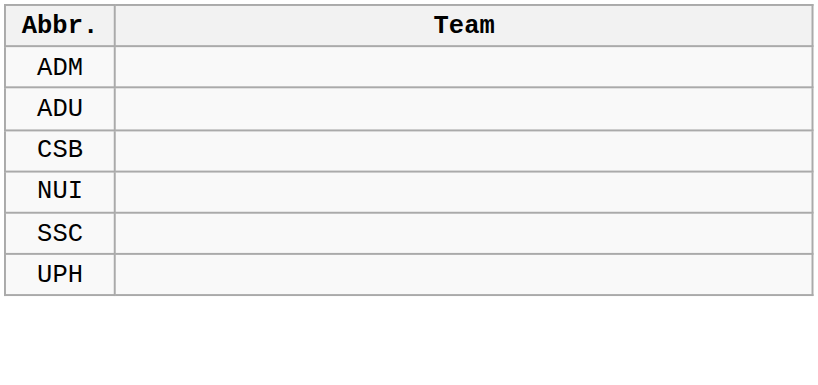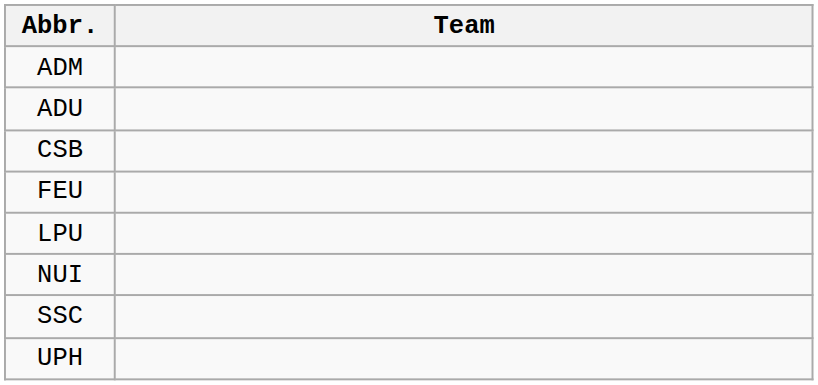 <table class="wikitable" style="text-align: center;">
 <tr>
 <th width=50>Abbr.</th>
 <th width=350>Team </th>
 </tr>
 <tr>
 <td>ADM</td>
 <td style="text-align:left;"></td>
 </tr>
 <tr>
 <td>ADU</td>
 <td style="text-align:left;"></td>
 </tr>
 <tr>
 <td>CSB</td>
 <td style="text-align:left;"></td>
 </tr>
 <tr>
+<td>FEU</td>
+<td style="text-align:left;"></td>
+</tr>
+<tr>
+<td>LPU</td>
+<td style="text-align:left;"></td>
+</tr>
+<tr>
 <td>NUI</td>
 <td style="text-align:left;"></td>
 </tr>
 <tr>
 <td>SSC</td>
 <td style="text-align:left;"></td>
 </tr>
 <tr>
 <td>UPH</td>
 <td style="text-align:left;"></td>
 </tr>
 </table>
